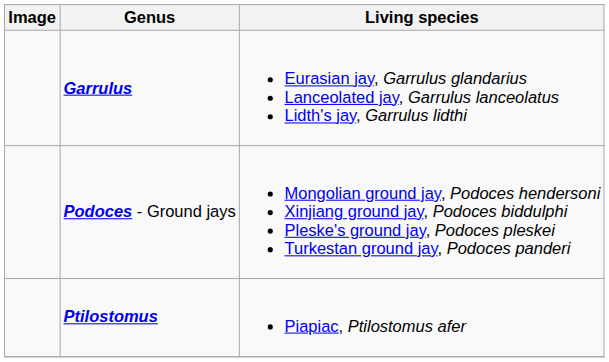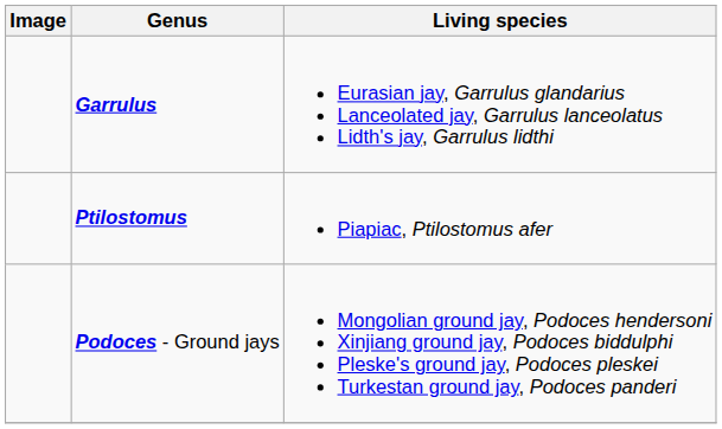 <table class="wikitable">
 <tr>
 <th>Image</th>
 <th>Genus</th>
 <th>Living species</th>
 </tr>
 <tr>
 <td></td>
 <td><strong><em><a href='#'>Garrulus</a></em></strong> </td>
 <td><br><ul><li><a href='#'>Eurasian jay</a>, <em>Garrulus glandarius</em></li><li><a href='#'>Lanceolated jay</a>, <em>Garrulus lanceolatus</em></li><li><a href='#'>Lidth's jay</a>, <em>Garrulus lidthi</em></li></ul></td>
 </tr>
 <tr>
 <td></td>
+<td><strong><em><a href='#'>Ptilostomus</a></em></strong> </td>
+<td><br><ul><li><a href='#'>Piapiac</a>, <em>Ptilostomus afer</em></li></ul></td>
+</tr>
+<tr>
+<td></td>
 <td><strong><em><a href='#'>Podoces</a></em></strong>  - Ground jays</td>
 <td><br><ul><li><a href='#'>Mongolian ground jay</a>, <em>Podoces hendersoni</em></li><li><a href='#'>Xinjiang ground jay</a>, <em>Podoces biddulphi</em></li><li><a href='#'>Pleske's ground jay</a>, <em>Podoces pleskei</em></li><li><a href='#'>Turkestan ground jay</a>, <em>Podoces panderi</em></li></ul></td>
 </tr>
 <tr>
-<td></td>
-<td><strong><em><a href='#'>Ptilostomus</a></em></strong> </td>
-<td><br><ul><li><a href='#'>Piapiac</a>, <em>Ptilostomus afer</em></li></ul></td>
-</tr>
-<tr>
 </tr>
 </table>
